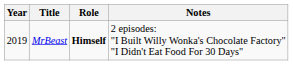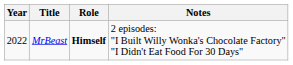 <table class="wikitable">
 <tr>
 <th>Year</th>
 <th>Title</th>
 <th>Role</th>
 <th>Notes</th>
 </tr>
 <tr>
-<td>2019</td>
+<td>2022</td>
 <td><em><a href='#'>MrBeast</a></em></td>
 <td><strong>Himself</strong></td>
 <td>2 episodes:<br>"I Built Willy Wonka's Chocolate Factory"<br>"I Didn't Eat Food For 30 Days"</td>
 </tr>
 </table>
